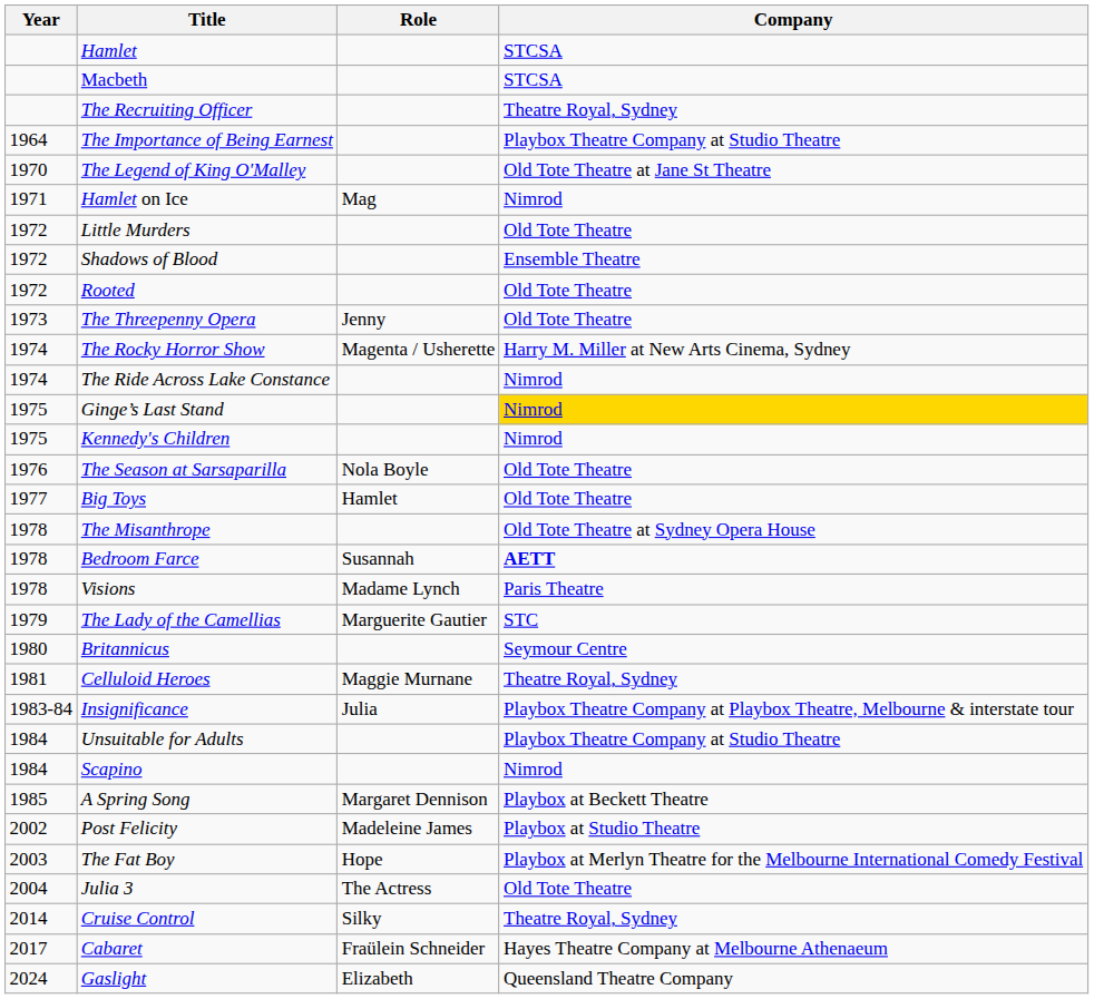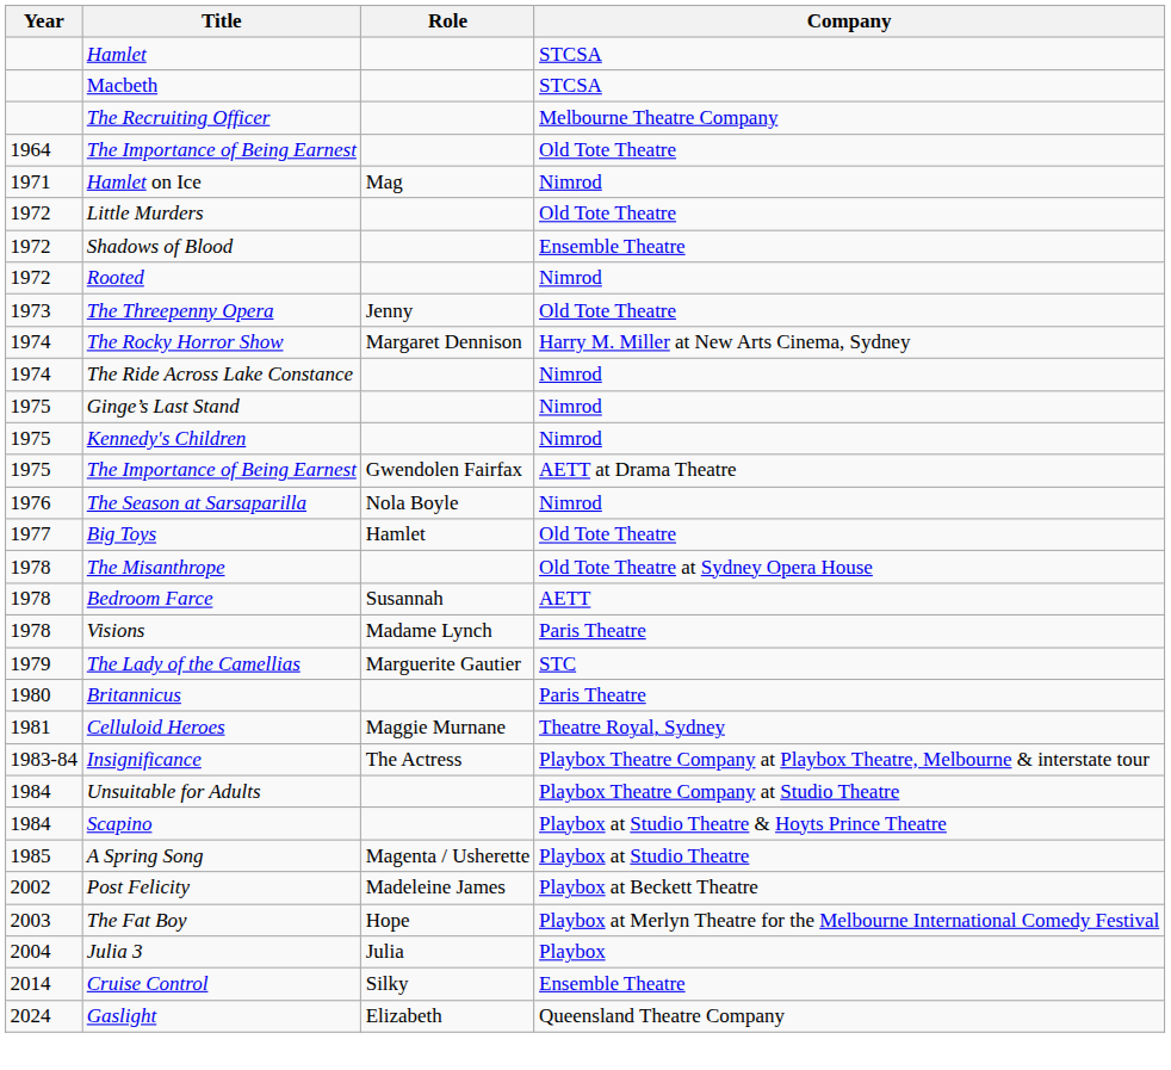 <table class="wikitable sortable">
 <tr>
 <th>Year</th>
 <th>Title</th>
 <th>Role</th>
 <th>Company</th>
 </tr>
 <tr>
 <td></td>
 <td><em><a href='#'>Hamlet</a></em></td>
 <td></td>
 <td><a href='#'>STCSA</a></td>
 </tr>
 <tr>
 <td></td>
 <td><a href='#'>Macbeth</a></td>
 <td></td>
 <td><a href='#'>STCSA</a></td>
 </tr>
 <tr>
 <td></td>
 <td><em><a href='#'>The Recruiting Officer</a></em></td>
 <td></td>
-<td><a href='#'>Theatre Royal, Sydney</a></td>
+<td><a href='#'>Melbourne Theatre Company</a></td>
 </tr>
 <tr>
 <td>1964</td>
 <td><em><a href='#'>The Importance of Being Earnest</a></em></td>
 <td></td>
-<td><a href='#'>Playbox Theatre Company</a> at <a href='#'>Studio Theatre</a></td>
-</tr>
-<tr>
-<td>1970</td>
-<td><em><a href='#'>The Legend of King O'Malley</a></em></td>
-<td></td>
-<td><a href='#'>Old Tote Theatre</a> at <a href='#'>Jane St Theatre</a></td>
+<td><a href='#'>Old Tote Theatre</a></td>
 </tr>
 <tr>
 <td>1971</td>
 <td><em><a href='#'>Hamlet</a></em> on Ice</td>
 <td>Mag</td>
 <td><a href='#'>Nimrod</a></td>
 </tr>
 <tr>
 <td>1972</td>
 <td><em>Little Murders</em></td>
 <td></td>
 <td><a href='#'>Old Tote Theatre</a></td>
 </tr>
 <tr>
 <td>1972</td>
 <td><em>Shadows of Blood</em></td>
 <td></td>
 <td><a href='#'>Ensemble Theatre</a></td>
 </tr>
 <tr>
 <td>1972</td>
 <td><em><a href='#'>Rooted</a></em></td>
 <td></td>
-<td><a href='#'>Old Tote Theatre</a></td>
+<td><a href='#'>Nimrod</a></td>
 </tr>
 <tr>
 <td>1973</td>
 <td><em><a href='#'>The Threepenny Opera</a></em></td>
 <td>Jenny</td>
 <td><a href='#'>Old Tote Theatre</a></td>
 </tr>
 <tr>
 <td>1974</td>
 <td><em><a href='#'>The Rocky Horror Show</a></em></td>
-<td>Magenta / Usherette</td>
+<td>Margaret Dennison</td>
 <td><a href='#'>Harry M. Miller</a> at New Arts Cinema, Sydney</td>
 </tr>
 <tr>
 <td>1974</td>
 <td><em>The Ride Across Lake Constance</em></td>
 <td></td>
 <td><a href='#'>Nimrod</a></td>
 </tr>
 <tr>
 <td>1975</td>
 <td><em>Ginge’s Last Stand</em></td>
 <td></td>
-<td style="background: gold;"><a href='#'>Nimrod</a></td>
+<td><a href='#'>Nimrod</a></td>
 </tr>
 <tr>
 <td>1975</td>
 <td><em><a href='#'>Kennedy's Children</a></em></td>
 <td></td>
 <td><a href='#'>Nimrod</a></td>
 </tr>
 <tr>
+<td>1975</td>
+<td><em><a href='#'>The Importance of Being Earnest</a></em></td>
+<td>Gwendolen Fairfax</td>
+<td><a href='#'>AETT</a> at Drama Theatre</td>
+</tr>
+<tr>
 <td>1976</td>
 <td><em><a href='#'>The Season at Sarsaparilla</a></em></td>
 <td>Nola Boyle</td>
-<td><a href='#'>Old Tote Theatre</a></td>
+<td><a href='#'>Nimrod</a></td>
 </tr>
 <tr>
 <td>1977</td>
 <td><em><a href='#'>Big Toys</a></em></td>
 <td>Hamlet</td>
 <td><a href='#'>Old Tote Theatre</a></td>
 </tr>
 <tr>
 <td>1978</td>
 <td><em><a href='#'>The Misanthrope</a></em></td>
 <td></td>
 <td><a href='#'>Old Tote Theatre</a> at <a href='#'>Sydney Opera House</a></td>
 </tr>
 <tr>
 <td>1978</td>
 <td><em><a href='#'>Bedroom Farce</a></em></td>
 <td>Susannah</td>
-<td><strong><a href='#'>AETT</a></strong></td>
+<td><a href='#'>AETT</a></td>
 </tr>
 <tr>
 <td>1978</td>
 <td><em>Visions</em></td>
 <td>Madame Lynch</td>
 <td><a href='#'>Paris Theatre</a></td>
 </tr>
 <tr>
 <td>1979</td>
 <td><em><a href='#'>The Lady of the Camellias</a></em></td>
 <td>Marguerite Gautier</td>
 <td><a href='#'>STC</a></td>
 </tr>
 <tr>
 <td>1980</td>
 <td><em><a href='#'>Britannicus</a></em></td>
 <td></td>
-<td><a href='#'>Seymour Centre</a></td>
+<td><a href='#'>Paris Theatre</a></td>
 </tr>
 <tr>
 <td>1981</td>
 <td><em><a href='#'>Celluloid Heroes</a></em></td>
 <td>Maggie Murnane</td>
 <td><a href='#'>Theatre Royal, Sydney</a></td>
 </tr>
 <tr>
 <td>1983-84</td>
 <td><em><a href='#'>Insignificance</a></em></td>
-<td>Julia</td>
+<td>The Actress</td>
 <td><a href='#'>Playbox Theatre Company</a> at <a href='#'>Playbox Theatre, Melbourne</a> & interstate tour</td>
 </tr>
 <tr>
 <td>1984</td>
 <td><em>Unsuitable for Adults</em></td>
 <td></td>
 <td><a href='#'>Playbox Theatre Company</a> at <a href='#'>Studio Theatre</a></td>
 </tr>
 <tr>
 <td>1984</td>
 <td><em><a href='#'>Scapino</a></em></td>
 <td></td>
-<td><a href='#'>Nimrod</a></td>
+<td><a href='#'>Playbox</a> at <a href='#'>Studio Theatre</a> & <a href='#'>Hoyts Prince Theatre</a></td>
 </tr>
 <tr>
 <td>1985</td>
 <td><em>A Spring Song</em></td>
-<td>Margaret Dennison</td>
-<td><a href='#'>Playbox</a> at Beckett Theatre</td>
+<td>Magenta / Usherette</td>
+<td><a href='#'>Playbox</a> at <a href='#'>Studio Theatre</a></td>
 </tr>
 <tr>
 <td>2002</td>
 <td><em>Post Felicity</em></td>
 <td>Madeleine James</td>
-<td><a href='#'>Playbox</a> at <a href='#'>Studio Theatre</a></td>
+<td><a href='#'>Playbox</a> at Beckett Theatre</td>
 </tr>
 <tr>
 <td>2003</td>
 <td><em>The Fat Boy</em></td>
 <td>Hope</td>
 <td><a href='#'>Playbox</a> at Merlyn Theatre for the <a href='#'>Melbourne International Comedy Festival</a></td>
 </tr>
 <tr>
 <td>2004</td>
 <td><em>Julia 3</em></td>
-<td>The Actress</td>
-<td><a href='#'>Old Tote Theatre</a></td>
+<td>Julia</td>
+<td><a href='#'>Playbox</a></td>
 </tr>
 <tr>
 <td>2014</td>
 <td><em><a href='#'>Cruise Control</a></em></td>
 <td>Silky</td>
-<td><a href='#'>Theatre Royal, Sydney</a></td>
-</tr>
-<tr>
-<td>2017</td>
-<td><em><a href='#'>Cabaret</a></em></td>
-<td>Fraülein Schneider</td>
-<td>Hayes Theatre Company at <a href='#'>Melbourne Athenaeum</a></td>
+<td><a href='#'>Ensemble Theatre</a></td>
 </tr>
 <tr>
 <td>2024</td>
 <td><em><a href='#'>Gaslight</a></em></td>
 <td>Elizabeth</td>
 <td>Queensland Theatre Company</td>
 </tr>
 </table>
